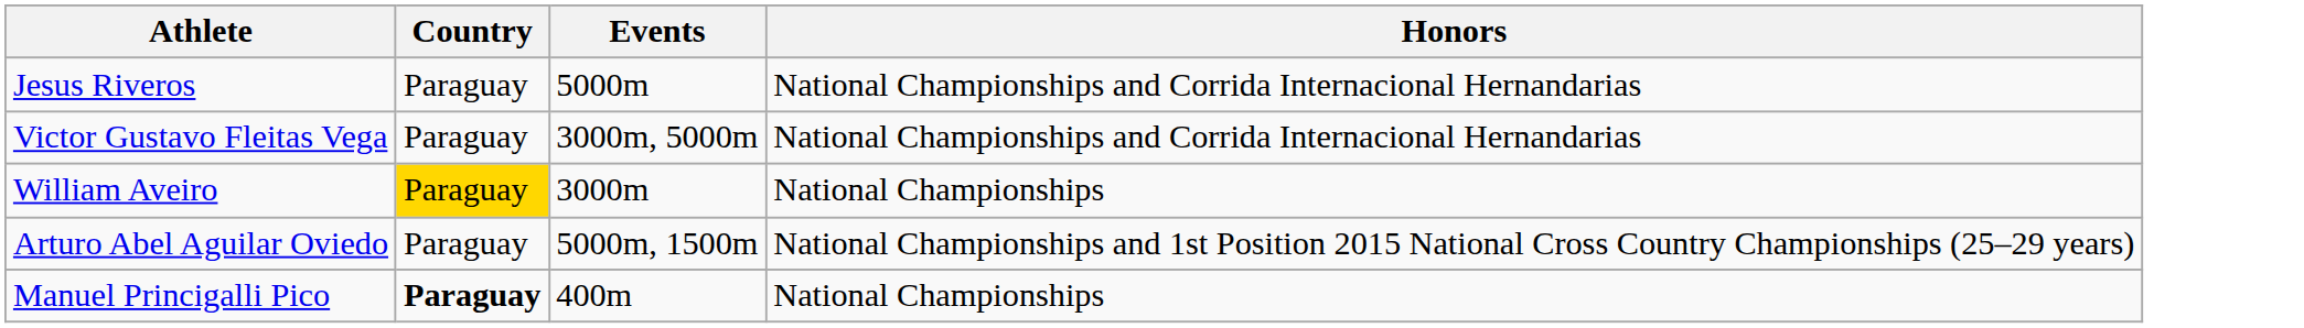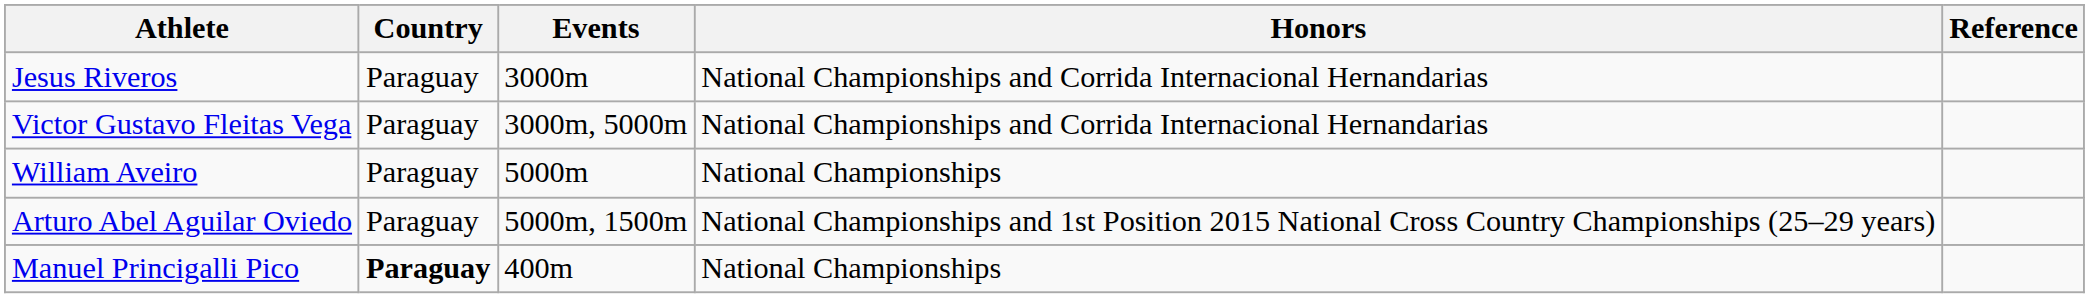 <table class="wikitable">
 <tr>
 <th>Athlete</th>
 <th>Country</th>
 <th>Events</th>
 <th>Honors</th>
+<th>Reference</th>
 </tr>
 <tr>
 <td><a href='#'>Jesus Riveros</a></td>
 <td> Paraguay</td>
-<td>5000m</td>
+<td>3000m</td>
 <td>National Championships and Corrida Internacional Hernandarias</td>
+<td></td>
 </tr>
 <tr>
 <td><a href='#'>Victor Gustavo Fleitas Vega</a></td>
 <td> Paraguay</td>
 <td>3000m, 5000m</td>
 <td>National Championships and Corrida Internacional Hernandarias</td>
+<td></td>
 </tr>
 <tr>
 <td><a href='#'>William Aveiro</a></td>
-<td style="background: gold;"> Paraguay</td>
-<td>3000m</td>
+<td> Paraguay</td>
+<td>5000m</td>
 <td>National Championships</td>
+<td></td>
 </tr>
 <tr>
 <td><a href='#'>Arturo Abel Aguilar Oviedo</a></td>
 <td> Paraguay</td>
 <td>5000m, 1500m</td>
 <td>National Championships and 1st Position 2015 National Cross Country Championships (25–29 years)</td>
+<td></td>
 </tr>
 <tr>
 <td><a href='#'>Manuel Princigalli Pico</a></td>
 <td><strong> Paraguay</strong></td>
 <td>400m</td>
 <td>National Championships</td>
+<td></td>
 </tr>
 </table>
